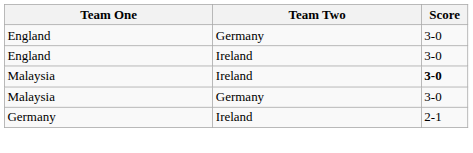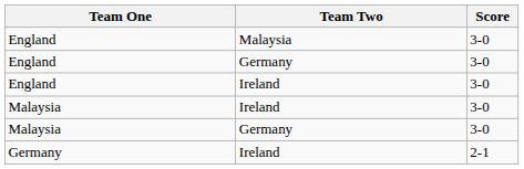 <table class="wikitable">
 <tr>
 <th width=250>Team One</th>
 <th width=250>Team Two</th>
 <th width=50>Score</th>
+</tr>
+<tr>
+<td> England</td>
+<td> Malaysia</td>
+<td>3-0</td>
 </tr>
 <tr>
 <td> England</td>
 <td> Germany</td>
 <td>3-0</td>
 </tr>
 <tr>
 <td> England</td>
 <td> Ireland</td>
 <td>3-0</td>
 </tr>
 <tr>
 <td> Malaysia</td>
 <td> Ireland</td>
-<td><strong>3-0</strong></td>
+<td>3-0</td>
 </tr>
 <tr>
 <td> Malaysia</td>
 <td> Germany</td>
 <td>3-0</td>
 </tr>
 <tr>
 <td> Germany</td>
 <td> Ireland</td>
 <td>2-1</td>
 </tr>
 </table>
